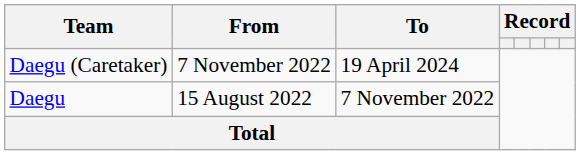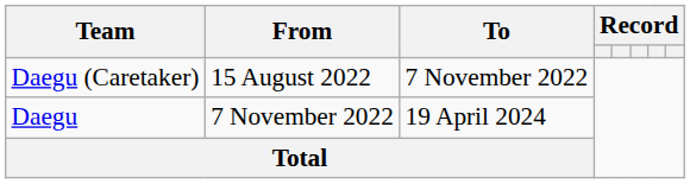 <table class=wikitable style=text-align:center>
 <tr>
 <th rowspan=2>Team</th>
 <th rowspan=2>From</th>
 <th rowspan=2>To</th>
 <th colspan=5>Record</th>
 </tr>
 <tr>
 <th></th>
 <th></th>
 <th></th>
 <th></th>
 <th></th>
 </tr>
 <tr>
 <td align=left><a href='#'>Daegu</a> (Caretaker)</td>
-<td align=left>7 November 2022</td>
-<td align=left>19 April 2024<br></td>
+<td align=left>15 August 2022</td>
+<td align=left>7 November 2022<br></td>
 </tr>
 <tr>
 <td align=left><a href='#'>Daegu</a></td>
-<td align=left>15 August 2022</td>
-<td align=left>7 November 2022<br></td>
+<td align=left>7 November 2022</td>
+<td align=left>19 April 2024<br></td>
 </tr>
 <tr>
 <th colspan="3">Total<br></th>
 </tr>
 </table>
